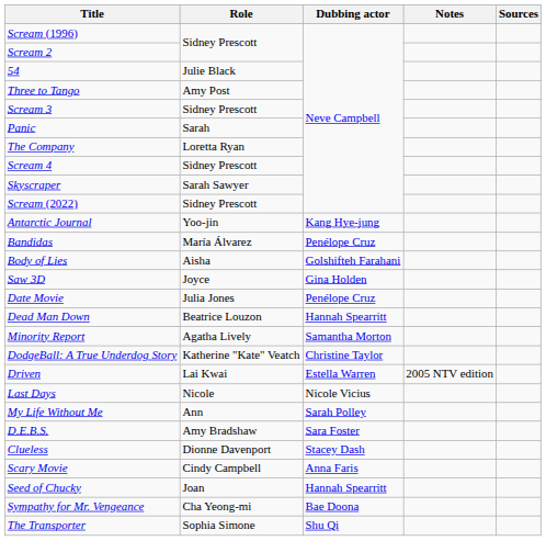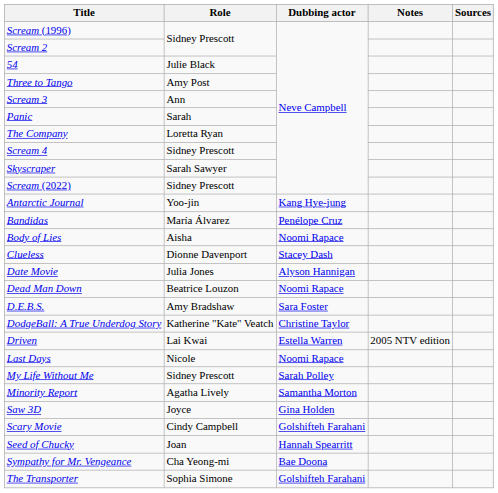 <table class="wikitable sortable">
 <tr style="background:#B0C4DE;">
 <th>Title</th>
 <th>Role</th>
 <th>Dubbing actor</th>
 <th class="unsortable">Notes</th>
 <th class="unsortable">Sources</th>
 </tr>
 <tr>
 <td><a href='#'><em>Scream</em> (1996)</a></td>
 <td rowspan="2">Sidney Prescott</td>
 <td rowspan="10"><a href='#'>Neve Campbell</a></td>
 <td></td>
 <td></td>
 </tr>
 <tr>
 <td><em><a href='#'>Scream 2</a></em></td>
 <td></td>
 <td></td>
 </tr>
 <tr>
 <td><em><a href='#'>54</a></em></td>
 <td>Julie Black</td>
 <td></td>
 <td></td>
 </tr>
 <tr>
 <td><em><a href='#'>Three to Tango</a></em></td>
 <td>Amy Post</td>
 <td></td>
 <td></td>
 </tr>
 <tr>
 <td><em><a href='#'>Scream 3</a></em></td>
-<td>Sidney Prescott</td>
+<td>Ann</td>
 <td></td>
 <td></td>
 </tr>
 <tr>
 <td><em><a href='#'>Panic</a></em></td>
 <td>Sarah</td>
 <td></td>
 <td></td>
 </tr>
 <tr>
 <td><em><a href='#'>The Company</a></em></td>
 <td>Loretta Ryan</td>
 <td></td>
 <td></td>
 </tr>
 <tr>
 <td><em><a href='#'>Scream 4</a></em></td>
 <td>Sidney Prescott</td>
 <td></td>
 <td></td>
 </tr>
 <tr>
 <td><em><a href='#'>Skyscraper</a></em></td>
 <td>Sarah Sawyer</td>
 <td></td>
 <td></td>
 </tr>
 <tr>
 <td><a href='#'><em>Scream</em> (2022)</a></td>
 <td>Sidney Prescott</td>
 <td></td>
 <td></td>
 </tr>
 <tr>
 <td><em><a href='#'>Antarctic Journal</a></em></td>
 <td>Yoo-jin</td>
 <td><a href='#'>Kang Hye-jung</a></td>
 <td></td>
 <td></td>
 </tr>
 <tr>
 <td><em><a href='#'>Bandidas</a></em></td>
 <td>María Álvarez</td>
 <td><a href='#'>Penélope Cruz</a></td>
 <td></td>
 <td></td>
 </tr>
 <tr>
 <td><em><a href='#'>Body of Lies</a></em></td>
 <td>Aisha</td>
-<td><a href='#'>Golshifteh Farahani</a></td>
+<td><a href='#'>Noomi Rapace</a></td>
 <td></td>
 <td></td>
 </tr>
 <tr>
-<td><em><a href='#'>Saw 3D</a></em></td>
-<td>Joyce</td>
-<td><a href='#'>Gina Holden</a></td>
+<td><em><a href='#'>Clueless</a></em></td>
+<td>Dionne Davenport</td>
+<td><a href='#'>Stacey Dash</a></td>
 <td></td>
 <td></td>
 </tr>
 <tr>
 <td><em><a href='#'>Date Movie</a></em></td>
 <td>Julia Jones</td>
-<td><a href='#'>Penélope Cruz</a></td>
+<td><a href='#'>Alyson Hannigan</a></td>
 <td></td>
 <td></td>
 </tr>
 <tr>
 <td><em><a href='#'>Dead Man Down</a></em></td>
 <td>Beatrice Louzon</td>
-<td><a href='#'>Hannah Spearritt</a></td>
+<td><a href='#'>Noomi Rapace</a></td>
 <td></td>
 <td></td>
 </tr>
 <tr>
-<td><em><a href='#'>Minority Report</a></em></td>
-<td>Agatha Lively</td>
-<td><a href='#'>Samantha Morton</a></td>
+<td><em><a href='#'>D.E.B.S.</a></em></td>
+<td>Amy Bradshaw</td>
+<td><a href='#'>Sara Foster</a></td>
 <td></td>
 <td></td>
 </tr>
 <tr>
 <td><em><a href='#'>DodgeBall: A True Underdog Story</a></em></td>
 <td>Katherine "Kate" Veatch</td>
 <td><a href='#'>Christine Taylor</a></td>
 <td></td>
 <td></td>
 </tr>
 <tr>
 <td><em><a href='#'>Driven</a></em></td>
 <td>Lai Kwai</td>
 <td><a href='#'>Estella Warren</a></td>
 <td>2005 NTV edition</td>
 <td></td>
 </tr>
 <tr>
 <td><em><a href='#'>Last Days</a></em></td>
 <td>Nicole</td>
-<td>Nicole Vicius</td>
+<td><a href='#'>Noomi Rapace</a></td>
 <td></td>
 <td></td>
 </tr>
 <tr>
 <td><em><a href='#'>My Life Without Me</a></em></td>
-<td>Ann</td>
+<td>Sidney Prescott</td>
 <td><a href='#'>Sarah Polley</a></td>
 <td></td>
 <td></td>
 </tr>
 <tr>
-<td><em><a href='#'>D.E.B.S.</a></em></td>
-<td>Amy Bradshaw</td>
-<td><a href='#'>Sara Foster</a></td>
+<td><em><a href='#'>Minority Report</a></em></td>
+<td>Agatha Lively</td>
+<td><a href='#'>Samantha Morton</a></td>
 <td></td>
 <td></td>
 </tr>
 <tr>
-<td><em><a href='#'>Clueless</a></em></td>
-<td>Dionne Davenport</td>
-<td><a href='#'>Stacey Dash</a></td>
+<td><em><a href='#'>Saw 3D</a></em></td>
+<td>Joyce</td>
+<td><a href='#'>Gina Holden</a></td>
 <td></td>
 <td></td>
 </tr>
 <tr>
 <td><em><a href='#'>Scary Movie</a></em></td>
 <td>Cindy Campbell</td>
-<td><a href='#'>Anna Faris</a></td>
+<td><a href='#'>Golshifteh Farahani</a></td>
 <td></td>
 <td></td>
 </tr>
 <tr>
 <td><em><a href='#'>Seed of Chucky</a></em></td>
 <td>Joan</td>
 <td><a href='#'>Hannah Spearritt</a></td>
 <td></td>
 <td></td>
 </tr>
 <tr>
 <td><em><a href='#'>Sympathy for Mr. Vengeance</a></em></td>
 <td>Cha Yeong-mi</td>
 <td><a href='#'>Bae Doona</a></td>
 <td></td>
 <td></td>
 </tr>
 <tr>
 <td><em><a href='#'>The Transporter</a></em></td>
 <td>Sophia Simone</td>
-<td><a href='#'>Shu Qi</a></td>
+<td><a href='#'>Golshifteh Farahani</a></td>
 <td></td>
 <td></td>
 </tr>
 </table>
